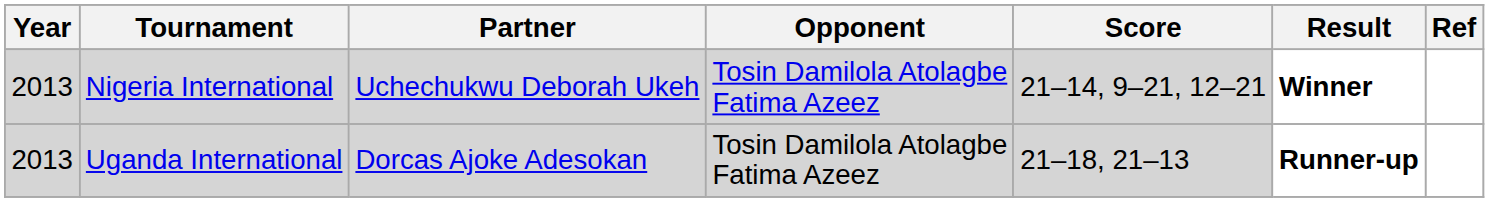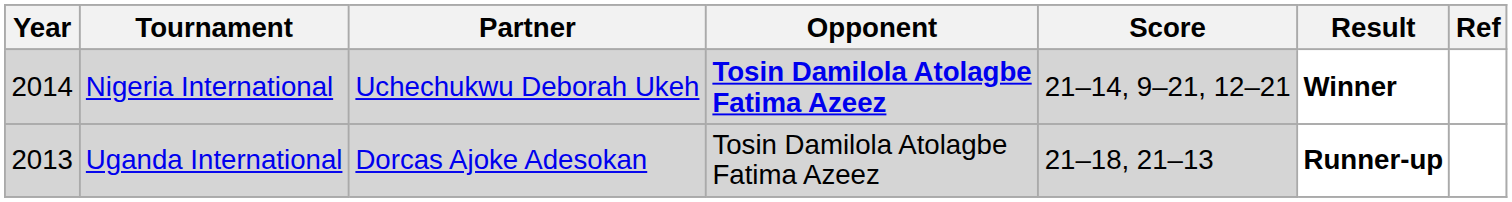 <table class="sortable wikitable" style="font-size: 90%;">
 <tr>
 <th>Year</th>
 <th>Tournament</th>
 <th>Partner</th>
 <th>Opponent</th>
 <th>Score</th>
 <th>Result</th>
 <th>Ref</th>
 </tr>
 <tr style="background:#D5D5D5">
-<td align="center">2013</td>
+<td align="center">2014</td>
 <td align="left"><a href='#'>Nigeria International</a></td>
 <td align="left"> <a href='#'>Uchechukwu Deborah Ukeh</a></td>
-<td align="left"> <a href='#'>Tosin Damilola Atolagbe</a><br> <a href='#'>Fatima Azeez</a></td>
+<td align="left"><strong> <a href='#'>Tosin Damilola Atolagbe</a><br> <a href='#'>Fatima Azeez</a></strong></td>
 <td align="left">21–14, 9–21, 12–21</td>
 <td style="text-align:left; background:white"> <strong>Winner</strong></td>
 <td style="text-align:center; background:white"></td>
 </tr>
 <tr style="background:#D5D5D5">
 <td align="center">2013</td>
 <td align="left"><a href='#'>Uganda International</a></td>
 <td align="left"> <a href='#'>Dorcas Ajoke Adesokan</a></td>
 <td align="left"> Tosin Damilola Atolagbe<br> Fatima Azeez</td>
 <td align="left">21–18, 21–13</td>
 <td style="text-align:left; background:white"> <strong>Runner-up</strong></td>
 <td style="text-align:center; background:white"></td>
 </tr>
 </table>
